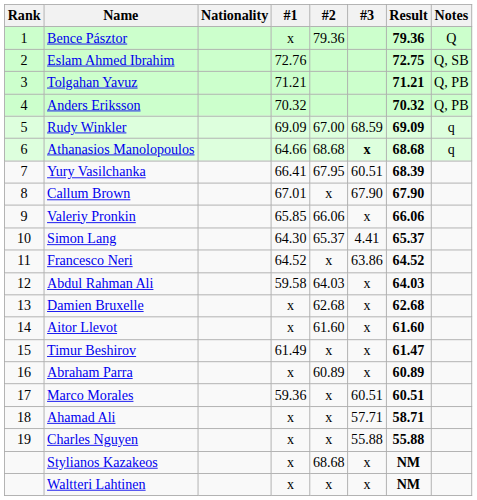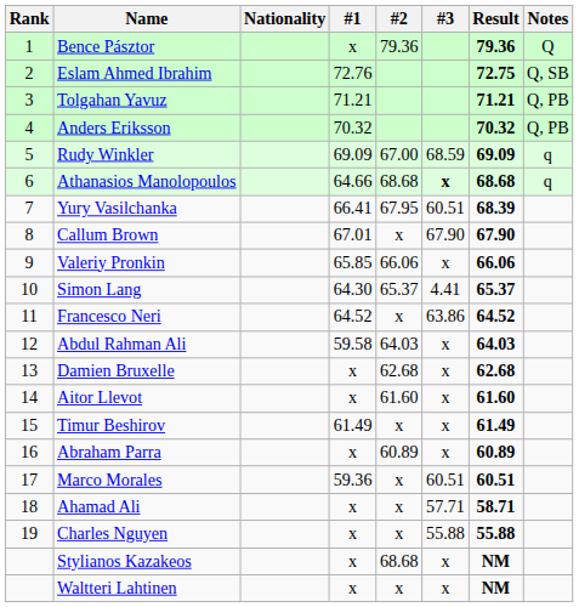 <table class="wikitable sortable" style="text-align:center">
 <tr>
 <th>Rank</th>
 <th>Name</th>
 <th>Nationality</th>
 <th>#1</th>
 <th>#2</th>
 <th>#3</th>
 <th>Result</th>
 <th>Notes</th>
 </tr>
 <tr bgcolor=ccffcc>
 <td>1</td>
 <td align=left><a href='#'>Bence Pásztor</a></td>
 <td align=left></td>
 <td>x</td>
 <td>79.36</td>
 <td></td>
 <td><strong>79.36</strong></td>
 <td>Q</td>
 </tr>
 <tr bgcolor=ccffcc>
 <td>2</td>
 <td align=left><a href='#'>Eslam Ahmed Ibrahim</a></td>
 <td align=left></td>
 <td>72.76</td>
 <td></td>
 <td></td>
 <td><strong>72.75</strong></td>
 <td>Q, SB</td>
 </tr>
 <tr bgcolor=ccffcc>
 <td>3</td>
 <td align=left><a href='#'>Tolgahan Yavuz</a></td>
 <td align=left></td>
 <td>71.21</td>
 <td></td>
 <td></td>
 <td><strong>71.21</strong></td>
 <td>Q, PB</td>
 </tr>
 <tr bgcolor=ccffcc>
 <td>4</td>
 <td align=left><a href='#'>Anders Eriksson</a></td>
 <td align=left></td>
 <td>70.32</td>
 <td></td>
 <td></td>
 <td><strong>70.32</strong></td>
 <td>Q, PB</td>
 </tr>
 <tr bgcolor=ddffdd>
 <td>5</td>
 <td align=left><a href='#'>Rudy Winkler</a></td>
 <td align=left></td>
 <td>69.09</td>
 <td>67.00</td>
 <td>68.59</td>
 <td><strong>69.09</strong></td>
 <td>q</td>
 </tr>
 <tr bgcolor=ddffdd>
 <td>6</td>
 <td align=left><a href='#'>Athanasios Manolopoulos</a></td>
 <td align=left></td>
 <td>64.66</td>
 <td>68.68</td>
 <td><strong>x</strong></td>
 <td><strong>68.68</strong></td>
 <td>q</td>
 </tr>
 <tr>
 <td>7</td>
 <td align=left><a href='#'>Yury Vasilchanka</a></td>
 <td align=left></td>
 <td>66.41</td>
 <td>67.95</td>
 <td>60.51</td>
 <td><strong>68.39</strong></td>
 <td></td>
 </tr>
 <tr>
 <td>8</td>
 <td align=left><a href='#'>Callum Brown</a></td>
 <td align=left></td>
 <td>67.01</td>
 <td>x</td>
 <td>67.90</td>
 <td><strong>67.90</strong></td>
 <td></td>
 </tr>
 <tr>
 <td>9</td>
 <td align=left><a href='#'>Valeriy Pronkin</a></td>
 <td align=left></td>
 <td>65.85</td>
 <td>66.06</td>
 <td>x</td>
 <td><strong>66.06</strong></td>
 <td></td>
 </tr>
 <tr>
 <td>10</td>
 <td align=left><a href='#'>Simon Lang</a></td>
 <td align=left></td>
 <td>64.30</td>
 <td>65.37</td>
 <td>4.41</td>
 <td><strong>65.37</strong></td>
 <td></td>
 </tr>
 <tr>
 <td>11</td>
 <td align=left><a href='#'>Francesco Neri</a></td>
 <td align=left></td>
 <td>64.52</td>
 <td>x</td>
 <td>63.86</td>
 <td><strong>64.52</strong></td>
 <td></td>
 </tr>
 <tr>
 <td>12</td>
 <td align=left><a href='#'>Abdul Rahman Ali</a></td>
 <td align=left></td>
 <td>59.58</td>
 <td>64.03</td>
 <td>x</td>
 <td><strong>64.03</strong></td>
 <td></td>
 </tr>
 <tr>
 <td>13</td>
 <td align=left><a href='#'>Damien Bruxelle</a></td>
 <td align=left></td>
 <td>x</td>
 <td>62.68</td>
 <td>x</td>
 <td><strong>62.68</strong></td>
 <td></td>
 </tr>
 <tr>
 <td>14</td>
 <td align=left><a href='#'>Aitor Llevot</a></td>
 <td align=left></td>
 <td>x</td>
 <td>61.60</td>
 <td>x</td>
 <td><strong>61.60</strong></td>
 <td></td>
 </tr>
 <tr>
 <td>15</td>
 <td align=left><a href='#'>Timur Beshirov</a></td>
 <td align=left></td>
 <td>61.49</td>
 <td>x</td>
 <td>x</td>
-<td><strong>61.47</strong></td>
+<td><strong>61.49</strong></td>
 <td></td>
 </tr>
 <tr>
 <td>16</td>
 <td align=left><a href='#'>Abraham Parra</a></td>
 <td align=left></td>
 <td>x</td>
 <td>60.89</td>
 <td>x</td>
 <td><strong>60.89</strong></td>
 <td></td>
 </tr>
 <tr>
 <td>17</td>
 <td align=left><a href='#'>Marco Morales</a></td>
 <td align=left></td>
 <td>59.36</td>
 <td>x</td>
 <td>60.51</td>
 <td><strong>60.51</strong></td>
 <td></td>
 </tr>
 <tr>
 <td>18</td>
 <td align=left><a href='#'>Ahamad Ali</a></td>
 <td align=left></td>
 <td>x</td>
 <td>x</td>
 <td>57.71</td>
 <td><strong>58.71</strong></td>
 <td></td>
 </tr>
 <tr>
 <td>19</td>
 <td align=left><a href='#'>Charles Nguyen</a></td>
 <td align=left></td>
 <td>x</td>
 <td>x</td>
 <td>55.88</td>
 <td><strong>55.88</strong></td>
 <td></td>
 </tr>
 <tr>
 <td></td>
 <td align=left><a href='#'>Stylianos Kazakeos</a></td>
 <td align=left></td>
 <td>x</td>
 <td>68.68</td>
 <td>x</td>
 <td><strong>NM</strong></td>
 <td></td>
 </tr>
 <tr>
 <td></td>
 <td align=left><a href='#'>Waltteri Lahtinen</a></td>
 <td align=left></td>
 <td>x</td>
 <td>x</td>
 <td>x</td>
 <td><strong>NM</strong></td>
 <td></td>
 </tr>
 </table>
